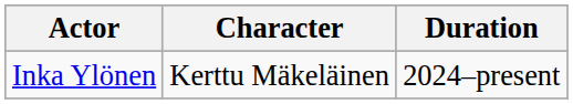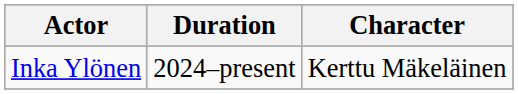 <table class="wikitable" sortable>
 <tr bgcolor="#CCCCCC">
 <th>Actor</th>
+<th>Duration</th>
 <th>Character</th>
-<th>Duration</th>
 </tr>
 <tr>
 <td><a href='#'>Inka Ylönen</a></td>
+<td>2024–present</td>
 <td>Kerttu Mäkeläinen</td>
-<td>2024–present</td>
 </tr>
 </table>
